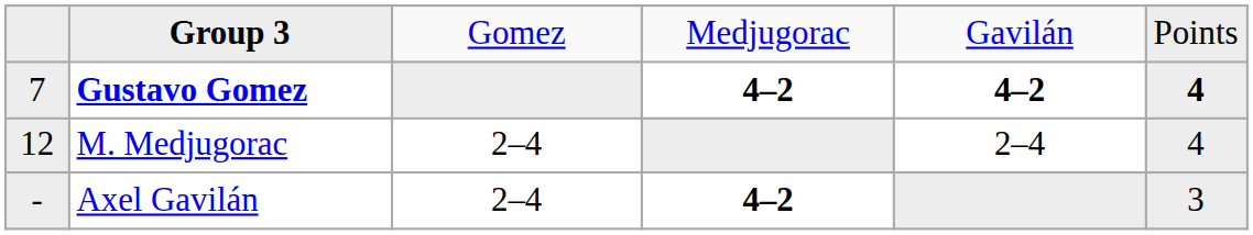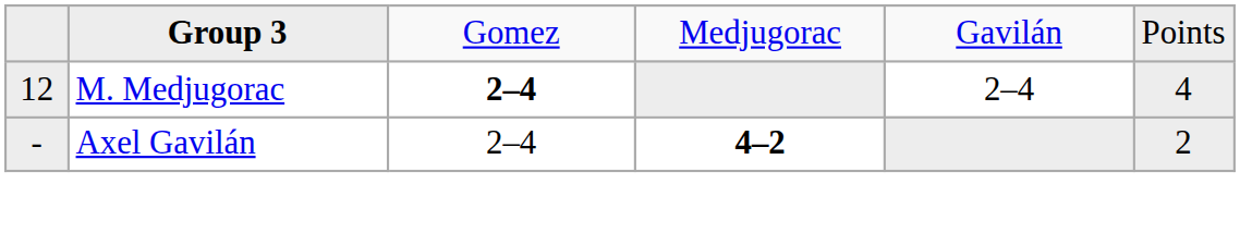 <table class="wikitable" style="font-size:90%">
 <tr style="text-align:center;">
 <td style="background-color:#ededed;" width="20"></td>
 <td style="background-color:#ededed;" width="130" style="text-align:center;"><strong>Group 3</strong></td>
 <td width="100"> <a href='#'>Gomez</a></td>
 <td width="100"> <a href='#'>Medjugorac</a></td>
 <td width="100"> <a href='#'>Gavilán</a></td>
 <td style="background-color:#ededed;" width="30">Points</td>
 </tr>
 <tr style="text-align:center;background-color:#ffffff;">
-<td style="background-color:#ededed;">7</td>
-<td style="text-align:left;"> <strong><a href='#'>Gustavo Gomez</a></strong></td>
-<td style="background-color:#ededed;"></td>
-<td><strong>4–2</strong></td>
-<td><strong>4–2</strong></td>
-<td style="background-color:#ededed;"><strong>4</strong></td>
-</tr>
-<tr style="text-align:center;background-color:#ffffff;">
 <td style="background-color:#ededed;">12</td>
 <td style="text-align:left;"> <a href='#'>M. Medjugorac</a></td>
-<td>2–4</td>
+<td><strong>2–4</strong></td>
 <td style="background-color:#ededed;"></td>
 <td>2–4</td>
 <td style="background-color:#ededed;">4</td>
 </tr>
 <tr style="text-align:center;background-color:#ffffff;">
 <td style="background-color:#ededed;">-</td>
 <td style="text-align:left;"> <a href='#'>Axel Gavilán</a></td>
 <td>2–4</td>
 <td><strong>4–2</strong></td>
 <td style="background-color:#ededed;"></td>
-<td style="background-color:#ededed;">3</td>
+<td style="background-color:#ededed;">2</td>
 </tr>
 </table>
